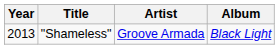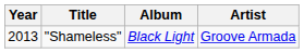 <table class="wikitable">
 <tr>
 <th>Year</th>
 <th>Title</th>
+<th>Album</th>
 <th>Artist</th>
-<th>Album</th>
 </tr>
 <tr>
 <td>2013</td>
 <td>"Shameless"</td>
+<td><em><a href='#'>Black Light</a></em></td>
 <td><a href='#'>Groove Armada</a></td>
-<td><em><a href='#'>Black Light</a></em></td>
 </tr>
 </table>
